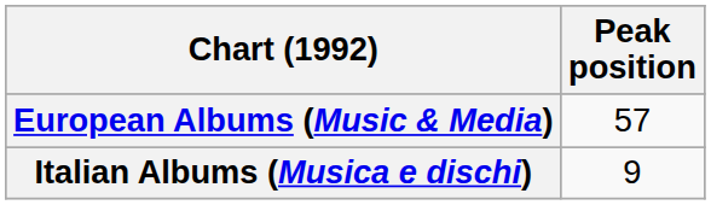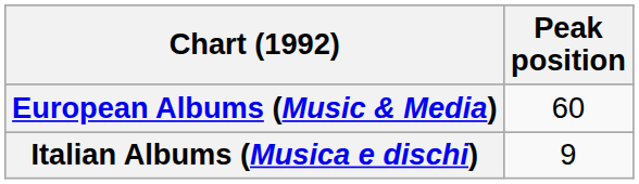 <table class="wikitable sortable plainrowheaders" style="text-align:center">
 <tr>
 <th scope="col">Chart (1992)</th>
 <th scope="col">Peak<br>position</th>
 </tr>
 <tr>
 <th scope="row"><a href='#'>European Albums</a> (<em><a href='#'>Music & Media</a></em>)</th>
-<td>57</td>
+<td>60</td>
 </tr>
 <tr>
 <th scope="row">Italian Albums (<em><a href='#'>Musica e dischi</a></em>)</th>
 <td>9</td>
 </tr>
 </table>
